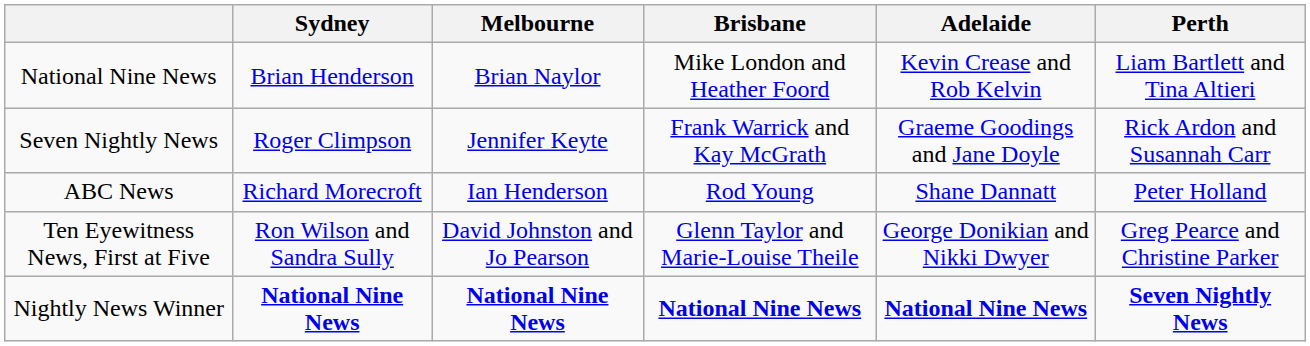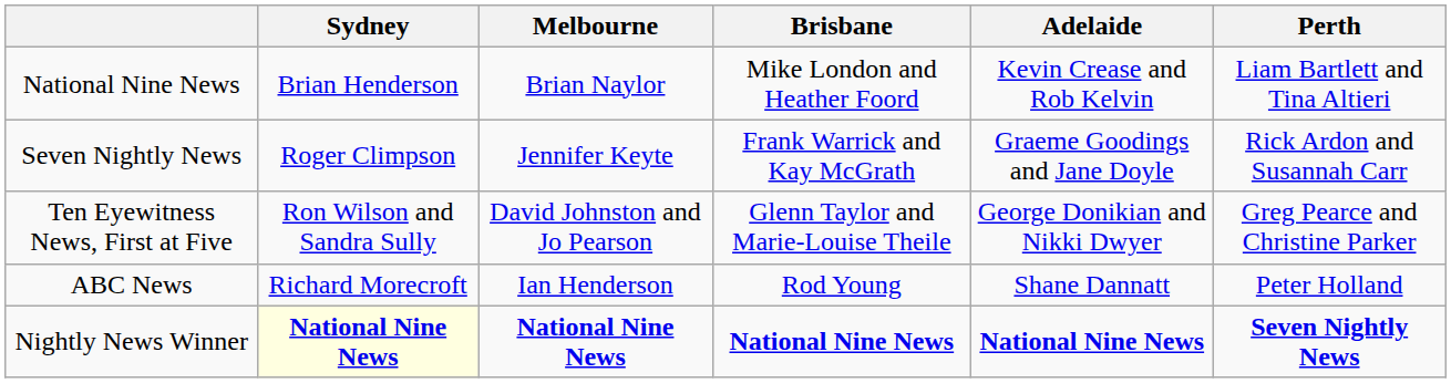 <table class="wikitable">
 <tr>
 <th></th>
 <th>Sydney</th>
 <th>Melbourne</th>
 <th>Brisbane</th>
 <th>Adelaide</th>
 <th>Perth</th>
 </tr>
 <tr style="text-align:center">
 <td>National Nine News</td>
 <td><a href='#'>Brian Henderson</a></td>
 <td><a href='#'>Brian Naylor</a></td>
 <td>Mike London and <a href='#'>Heather Foord</a></td>
 <td><a href='#'>Kevin Crease</a> and <a href='#'>Rob Kelvin</a></td>
 <td><a href='#'>Liam Bartlett</a> and <a href='#'>Tina Altieri</a></td>
 </tr>
 <tr style="text-align:center">
 <td>Seven Nightly News</td>
 <td><a href='#'>Roger Climpson</a></td>
 <td><a href='#'>Jennifer Keyte</a></td>
 <td><a href='#'>Frank Warrick</a> and <a href='#'>Kay McGrath</a></td>
 <td><a href='#'>Graeme Goodings</a> and <a href='#'>Jane Doyle</a></td>
 <td><a href='#'>Rick Ardon</a> and <a href='#'>Susannah Carr</a></td>
 </tr>
 <tr style="text-align:center">
+<td>Ten Eyewitness News, First at Five</td>
+<td><a href='#'>Ron Wilson</a> and <a href='#'>Sandra Sully</a></td>
+<td><a href='#'>David Johnston</a> and <a href='#'>Jo Pearson</a></td>
+<td><a href='#'>Glenn Taylor</a> and <a href='#'>Marie-Louise Theile</a></td>
+<td><a href='#'>George Donikian</a> and <a href='#'>Nikki Dwyer</a></td>
+<td><a href='#'>Greg Pearce</a> and <a href='#'>Christine Parker</a></td>
+</tr>
+<tr style="text-align:center">
 <td>ABC News</td>
 <td><a href='#'>Richard Morecroft</a></td>
 <td><a href='#'>Ian Henderson</a></td>
 <td><a href='#'>Rod Young</a></td>
 <td><a href='#'>Shane Dannatt</a></td>
 <td><a href='#'>Peter Holland</a></td>
 </tr>
 <tr style="text-align:center">
-<td>Ten Eyewitness News, First at Five</td>
-<td><a href='#'>Ron Wilson</a> and <a href='#'>Sandra Sully</a></td>
-<td><a href='#'>David Johnston</a> and <a href='#'>Jo Pearson</a></td>
-<td><a href='#'>Glenn Taylor</a> and <a href='#'>Marie-Louise Theile</a></td>
-<td><a href='#'>George Donikian</a> and <a href='#'>Nikki Dwyer</a></td>
-<td><a href='#'>Greg Pearce</a> and <a href='#'>Christine Parker</a></td>
-</tr>
-<tr style="text-align:center">
 <td>Nightly News Winner</td>
-<td><strong><a href='#'>National Nine News</a></strong></td>
+<td style="background: lightyellow;"><strong><a href='#'>National Nine News</a></strong></td>
 <td><strong><a href='#'>National Nine News</a></strong></td>
 <td><strong><a href='#'>National Nine News</a></strong></td>
 <td><strong><a href='#'>National Nine News</a></strong></td>
 <td><strong><a href='#'>Seven Nightly News</a></strong></td>
 </tr>
 </table>
